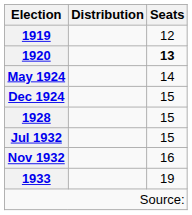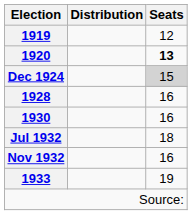 <table class=wikitable style="font-size:90%; text-align:center">
 <tr>
 <th>Election</th>
 <th>Distribution</th>
 <th>Seats</th>
 </tr>
 <tr>
 <th><a href='#'>1919</a></th>
 <td align=left>           </td>
 <td>12</td>
 </tr>
 <tr>
 <th><a href='#'>1920</a></th>
 <td align=left>            </td>
 <td><strong>13</strong></td>
 </tr>
 <tr>
-<th><a href='#'>May 1924</a></th>
-<td align=left>             </td>
-<td>14</td>
-</tr>
-<tr>
 <th><a href='#'>Dec 1924</a></th>
 <td align=left>              </td>
-<td>15</td>
+<td style="background: lightgrey;">15</td>
 </tr>
 <tr>
 <th><a href='#'>1928</a></th>
 <td align=left>               </td>
-<td>15</td>
+<td>16</td>
+</tr>
+<tr>
+<th><a href='#'>1930</a></th>
+<td align=left>               </td>
+<td>16</td>
 </tr>
 <tr>
 <th><a href='#'>Jul 1932</a></th>
 <td align=left>                 </td>
-<td>15</td>
+<td>18</td>
 </tr>
 <tr>
 <th><a href='#'>Nov 1932</a></th>
 <td align=left>               </td>
 <td>16</td>
 </tr>
 <tr>
 <th><a href='#'>1933</a></th>
 <td align=left>                  </td>
 <td>19</td>
 </tr>
 <tr>
 <td colspan=3 align=right>Source: </td>
 </tr>
 </table>
